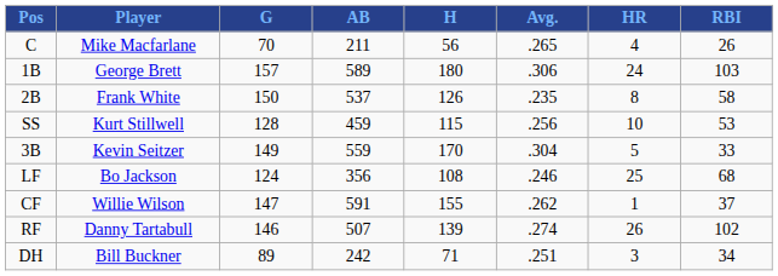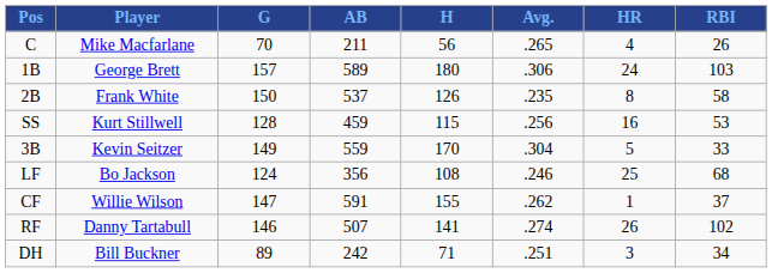 <table class="wikitable sortable">
 <tr>
 <th style="background:#27408B;color:#74B4FA;" width="5%">Pos</th>
 <th style="background:#27408B;color:#74B4FA;" width="16%">Player</th>
 <th style="background:#27408B;color:#74B4FA;" width="9%">G</th>
 <th style="background:#27408B;color:#74B4FA;" width="9%">AB</th>
 <th style="background:#27408B;color:#74B4FA;" width="9%">H</th>
 <th style="background:#27408B;color:#74B4FA;" width="9%">Avg.</th>
 <th style="background:#27408B;color:#74B4FA;" width="9%">HR</th>
 <th style="background:#27408B;color:#74B4FA;" width="9%">RBI</th>
 </tr>
 <tr align="center">
 <td>C</td>
 <td><a href='#'>Mike Macfarlane</a></td>
 <td>70</td>
 <td>211</td>
 <td>56</td>
 <td>.265</td>
 <td>4</td>
 <td>26</td>
 </tr>
 <tr align="center">
 <td>1B</td>
 <td><a href='#'>George Brett</a></td>
 <td>157</td>
 <td>589</td>
 <td>180</td>
 <td>.306</td>
 <td>24</td>
 <td>103</td>
 </tr>
 <tr align="center">
 <td>2B</td>
 <td><a href='#'>Frank White</a></td>
 <td>150</td>
 <td>537</td>
 <td>126</td>
 <td>.235</td>
 <td>8</td>
 <td>58</td>
 </tr>
 <tr align="center">
 <td>SS</td>
 <td><a href='#'>Kurt Stillwell</a></td>
 <td>128</td>
 <td>459</td>
 <td>115</td>
 <td>.256</td>
-<td>10</td>
+<td>16</td>
 <td>53</td>
 </tr>
 <tr align="center">
 <td>3B</td>
 <td><a href='#'>Kevin Seitzer</a></td>
 <td>149</td>
 <td>559</td>
 <td>170</td>
 <td>.304</td>
 <td>5</td>
 <td>33</td>
 </tr>
 <tr align="center">
 <td>LF</td>
 <td><a href='#'>Bo Jackson</a></td>
 <td>124</td>
 <td>356</td>
 <td>108</td>
 <td>.246</td>
 <td>25</td>
 <td>68</td>
 </tr>
 <tr align="center">
 <td>CF</td>
 <td><a href='#'>Willie Wilson</a></td>
 <td>147</td>
 <td>591</td>
 <td>155</td>
 <td>.262</td>
 <td>1</td>
 <td>37</td>
 </tr>
 <tr align="center">
 <td>RF</td>
 <td><a href='#'>Danny Tartabull</a></td>
 <td>146</td>
 <td>507</td>
-<td>139</td>
+<td>141</td>
 <td>.274</td>
 <td>26</td>
 <td>102</td>
 </tr>
 <tr align="center">
 <td>DH</td>
 <td><a href='#'>Bill Buckner</a></td>
 <td>89</td>
 <td>242</td>
 <td>71</td>
 <td>.251</td>
 <td>3</td>
 <td>34</td>
 </tr>
 </table>
